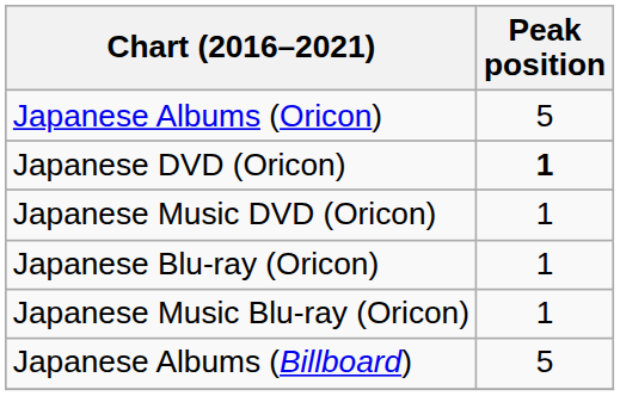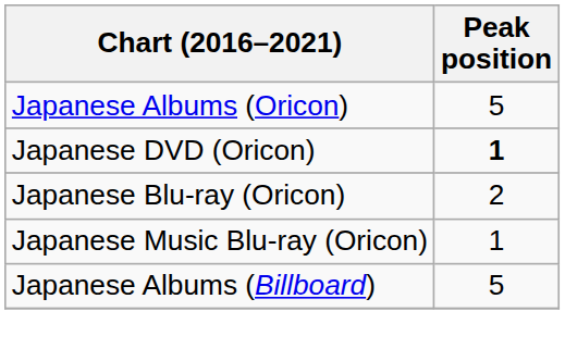 <table class="wikitable sortable plainrowheaders">
 <tr>
 <th align="left">Chart (2016–2021)</th>
 <th align="left">Peak<br>position</th>
 </tr>
 <tr>
 <td align="left"><a href='#'>Japanese Albums</a> (<a href='#'>Oricon</a>)</td>
 <td align="center">5</td>
 </tr>
 <tr>
 <td align="left">Japanese DVD (Oricon)</td>
 <td align="center"><strong>1</strong></td>
 </tr>
 <tr>
-<td align="left">Japanese Music DVD (Oricon)</td>
-<td align="center">1</td>
-</tr>
-<tr>
 <td align="left">Japanese Blu-ray (Oricon)</td>
-<td align="center">1</td>
+<td align="center">2</td>
 </tr>
 <tr>
 <td align="left">Japanese Music Blu-ray (Oricon)</td>
 <td align="center">1</td>
 </tr>
 <tr>
 <td align="left">Japanese Albums (<em><a href='#'>Billboard</a></em>)</td>
 <td align="center">5</td>
 </tr>
 <tr>
 </tr>
 </table>
